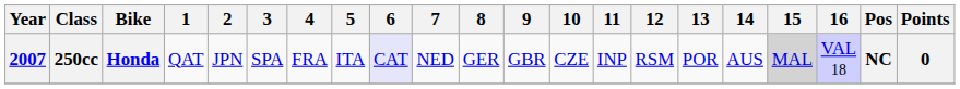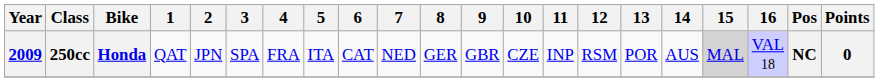 <table class="wikitable" style="text-align:center">
 <tr>
 <th>Year</th>
 <th>Class</th>
 <th>Bike</th>
 <th>1</th>
 <th>2</th>
 <th>3</th>
 <th>4</th>
 <th>5</th>
 <th>6</th>
 <th>7</th>
 <th>8</th>
 <th>9</th>
 <th>10</th>
 <th>11</th>
 <th>12</th>
 <th>13</th>
 <th>14</th>
 <th>15</th>
 <th>16</th>
 <th>Pos</th>
 <th>Points</th>
 </tr>
 <tr>
-<th align="left"><a href='#'>2007</a></th>
+<th align="left"><a href='#'>2009</a></th>
 <th align="left">250cc</th>
 <th align="left"><a href='#'>Honda</a></th>
 <td><a href='#'>QAT</a></td>
 <td><a href='#'>JPN</a></td>
 <td><a href='#'>SPA</a></td>
 <td><a href='#'>FRA</a></td>
 <td><a href='#'>ITA</a></td>
-<td style="background: lavender;"><a href='#'>CAT</a></td>
+<td><a href='#'>CAT</a></td>
 <td><a href='#'>NED</a></td>
 <td><a href='#'>GER</a></td>
 <td><a href='#'>GBR</a></td>
 <td><a href='#'>CZE</a></td>
 <td><a href='#'>INP</a></td>
 <td><a href='#'>RSM</a></td>
 <td><a href='#'>POR</a></td>
 <td><a href='#'>AUS</a></td>
 <td style="background: lightgrey;"><a href='#'>MAL</a></td>
 <td style="background:#CFCFFF;"><a href='#'>VAL</a><br><small>18</small></td>
 <th>NC</th>
 <th>0</th>
 </tr>
 <tr>
 </tr>
 </table>
